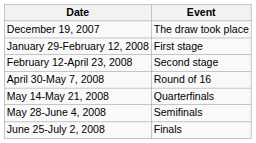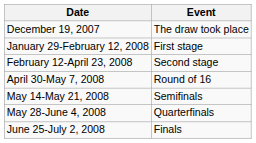 <table class="wikitable">
 <tr>
 <th>Date</th>
 <th>Event</th>
 </tr>
 <tr>
 <td>December 19, 2007</td>
 <td>The draw took place</td>
 </tr>
 <tr>
 <td>January 29-February 12, 2008</td>
 <td>First stage</td>
 </tr>
 <tr>
 <td>February 12-April 23, 2008</td>
 <td>Second stage</td>
 </tr>
 <tr>
 <td>April 30-May 7, 2008</td>
 <td>Round of 16</td>
 </tr>
 <tr>
 <td>May 14-May 21, 2008</td>
-<td>Quarterfinals</td>
+<td>Semifinals</td>
 </tr>
 <tr>
 <td>May 28-June 4, 2008</td>
-<td>Semifinals</td>
+<td>Quarterfinals</td>
 </tr>
 <tr>
 <td>June 25-July 2, 2008</td>
 <td>Finals</td>
 </tr>
 </table>
